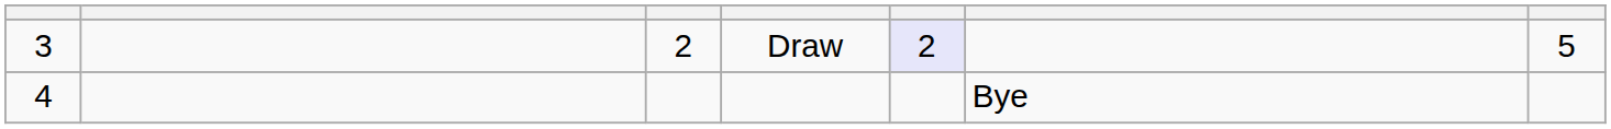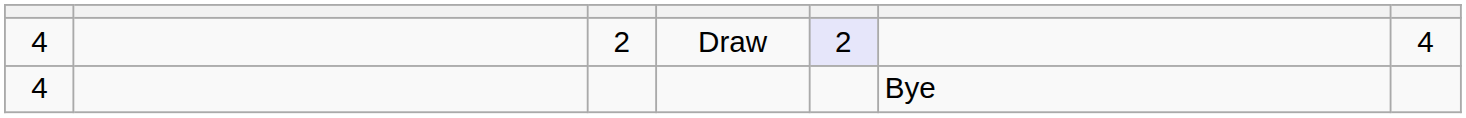 <table class="wikitable" style="text-align: center;">
 <tr>
 <th width=30></th>
 <th width=270></th>
 <th width=30></th>
 <th width=75></th>
 <th width=30></th>
 <th width=270></th>
 <th width=30></th>
 </tr>
 <tr>
-<td>3</td>
+<td>4</td>
 <td align=left></td>
 <td>2</td>
 <td>Draw</td>
 <td style="background: lavender;">2</td>
 <td align=left></td>
-<td>5</td>
+<td>4</td>
 </tr>
 <tr>
 <td>4</td>
 <td align=left><strong></strong></td>
 <td></td>
 <td></td>
 <td></td>
 <td align=left>Bye</td>
 <td></td>
 </tr>
 </table>
